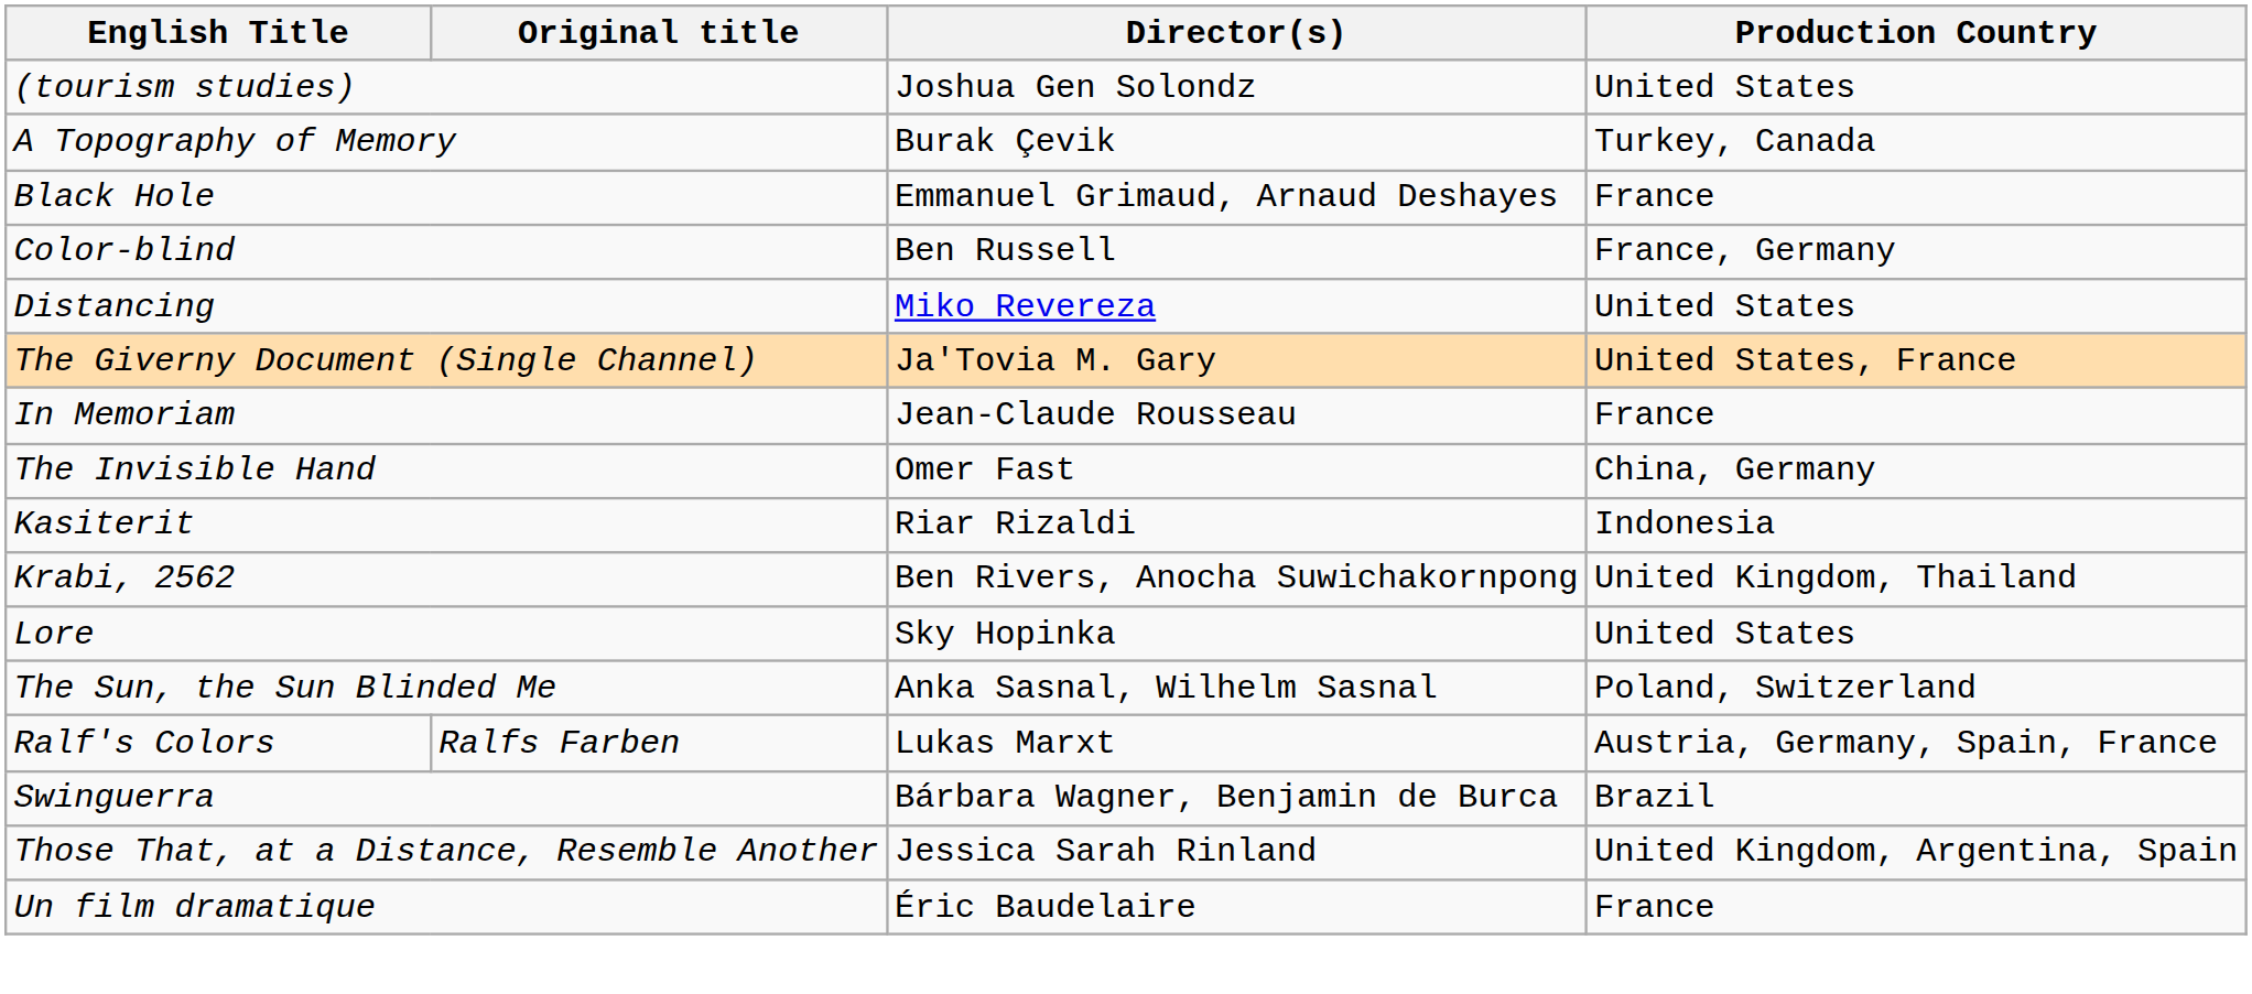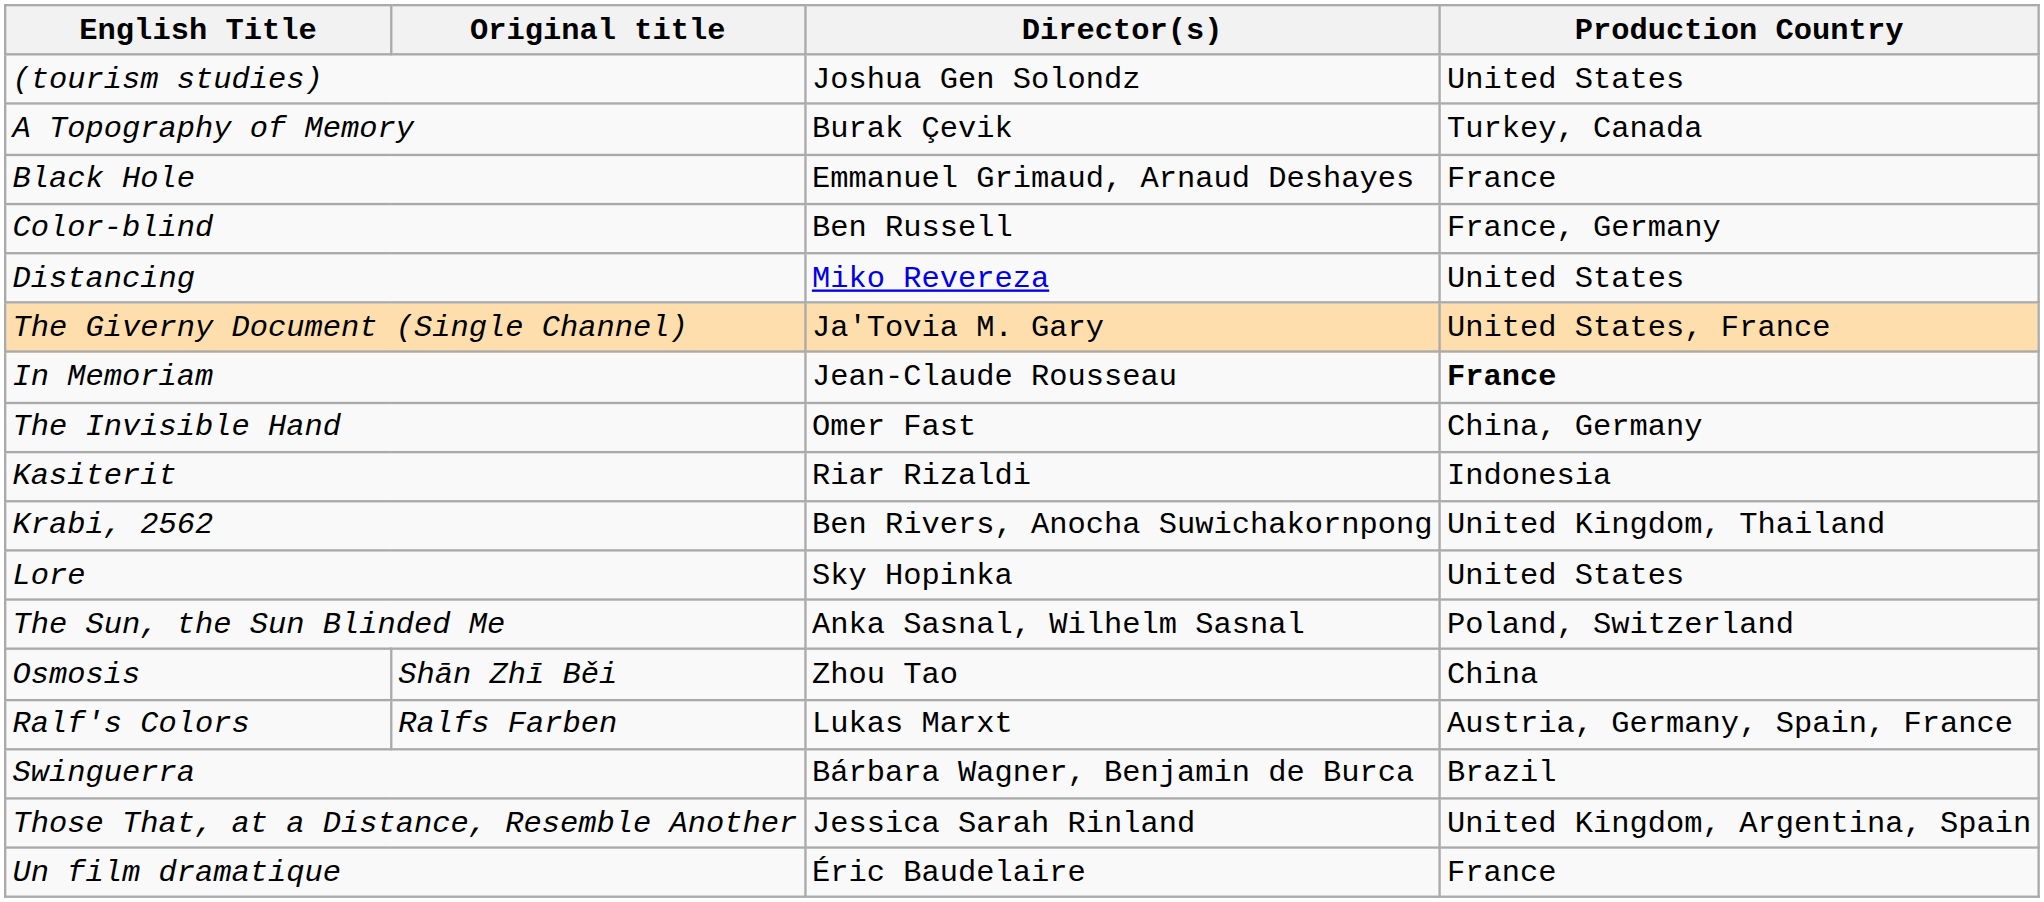 <table class="wikitable sortable">
 <tr>
 <th>English Title</th>
 <th>Original title</th>
 <th>Director(s)</th>
 <th>Production Country</th>
 </tr>
 <tr>
 <td colspan="2"><em>(tourism studies)</em></td>
 <td>Joshua Gen Solondz</td>
 <td>United States</td>
 </tr>
 <tr>
 <td colspan="2"><em>A Topography of Memory</em></td>
 <td>Burak Çevik</td>
 <td>Turkey, Canada</td>
 </tr>
 <tr>
 <td colspan="2"><em>Black Hole</em></td>
 <td>Emmanuel Grimaud, Arnaud Deshayes</td>
 <td>France</td>
 </tr>
 <tr>
 <td colspan="2"><em>Color-blind</em></td>
 <td>Ben Russell</td>
 <td>France, Germany</td>
 </tr>
 <tr>
 <td colspan="2"><em>Distancing</em></td>
 <td><a href='#'>Miko Revereza</a></td>
 <td>United States</td>
 </tr>
 <tr style="background:#FFDEAD;">
 <td colspan="2"><em>The Giverny Document (Single Channel)</em></td>
 <td>Ja'Tovia M. Gary</td>
 <td>United States, France</td>
 </tr>
 <tr>
 <td colspan="2"><em>In Memoriam</em></td>
 <td>Jean-Claude Rousseau</td>
-<td>France</td>
+<td><strong>France</strong></td>
 </tr>
 <tr>
 <td colspan="2"><em>The Invisible Hand</em></td>
 <td>Omer Fast</td>
 <td>China, Germany</td>
 </tr>
 <tr>
 <td colspan="2"><em>Kasiterit</em></td>
 <td>Riar Rizaldi</td>
 <td>Indonesia</td>
 </tr>
 <tr>
 <td colspan="2"><em>Krabi, 2562</em></td>
 <td>Ben Rivers, Anocha Suwichakornpong</td>
 <td>United Kingdom, Thailand</td>
 </tr>
 <tr>
 <td colspan="2"><em>Lore</em></td>
 <td>Sky Hopinka</td>
 <td>United States</td>
 </tr>
 <tr>
 <td colspan="2"><em>The Sun, the Sun Blinded Me</em></td>
 <td>Anka Sasnal, Wilhelm Sasnal</td>
 <td>Poland, Switzerland</td>
 </tr>
 <tr>
+<td><em>Osmosis</em></td>
+<td><em>Shān Zhī Běi</em></td>
+<td>Zhou Tao</td>
+<td>China</td>
+</tr>
+<tr>
 <td><em>Ralf's Colors</em></td>
 <td><em>Ralfs Farben</em></td>
 <td>Lukas Marxt</td>
 <td>Austria, Germany, Spain, France</td>
 </tr>
 <tr>
 <td colspan="2"><em>Swinguerra</em></td>
 <td>Bárbara Wagner, Benjamin de Burca</td>
 <td>Brazil</td>
 </tr>
 <tr>
 <td colspan="2"><em>Those That, at a Distance, Resemble Another</em></td>
 <td>Jessica Sarah Rinland</td>
 <td>United Kingdom, Argentina, Spain</td>
 </tr>
 <tr>
 <td colspan="2"><em>Un film dramatique</em></td>
 <td>Éric Baudelaire</td>
 <td>France</td>
 </tr>
 </table>
